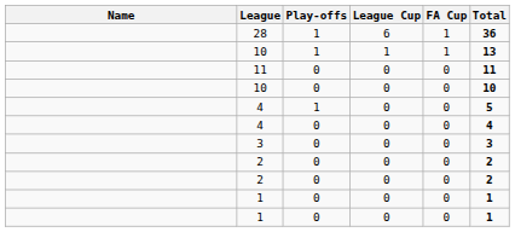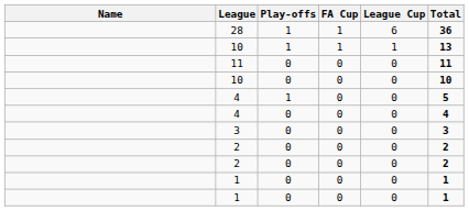 <table class="wikitable sortable" style="text-align: center;">
 <tr>
 <th style="width:20em">Name</th>
 <th>League</th>
 <th>Play-offs</th>
+<th>FA Cup</th>
 <th>League Cup</th>
-<th>FA Cup</th>
 <th>Total</th>
 </tr>
 <tr>
 <td align="left"></td>
 <td>28</td>
 <td>1</td>
+<td>1</td>
 <td>6</td>
-<td>1</td>
 <td><strong>36</strong></td>
 </tr>
 <tr>
 <td align="left"></td>
 <td>10</td>
 <td>1</td>
 <td>1</td>
 <td>1</td>
 <td><strong>13</strong></td>
 </tr>
 <tr>
 <td align="left"></td>
 <td>11</td>
 <td>0</td>
 <td>0</td>
 <td>0</td>
 <td><strong>11</strong></td>
 </tr>
 <tr>
 <td align="left"></td>
 <td>10</td>
 <td>0</td>
 <td>0</td>
 <td>0</td>
 <td><strong>10</strong></td>
 </tr>
 <tr>
 <td align="left"></td>
 <td>4</td>
 <td>1</td>
 <td>0</td>
 <td>0</td>
 <td><strong>5</strong></td>
 </tr>
 <tr>
 <td align="left"></td>
 <td>4</td>
 <td>0</td>
 <td>0</td>
 <td>0</td>
 <td><strong>4</strong></td>
 </tr>
 <tr>
 <td align="left"></td>
 <td>3</td>
 <td>0</td>
 <td>0</td>
 <td>0</td>
 <td><strong>3</strong></td>
 </tr>
 <tr>
 <td align="left"></td>
 <td>2</td>
 <td>0</td>
 <td>0</td>
 <td>0</td>
 <td><strong>2</strong></td>
 </tr>
 <tr>
 <td align="left"></td>
 <td>2</td>
 <td>0</td>
 <td>0</td>
 <td>0</td>
 <td><strong>2</strong></td>
 </tr>
 <tr>
 <td align="left"></td>
 <td>1</td>
 <td>0</td>
 <td>0</td>
 <td>0</td>
 <td><strong>1</strong></td>
 </tr>
 <tr>
 <td align="left"></td>
 <td>1</td>
 <td>0</td>
 <td>0</td>
 <td>0</td>
 <td><strong>1</strong></td>
 </tr>
 </table>
